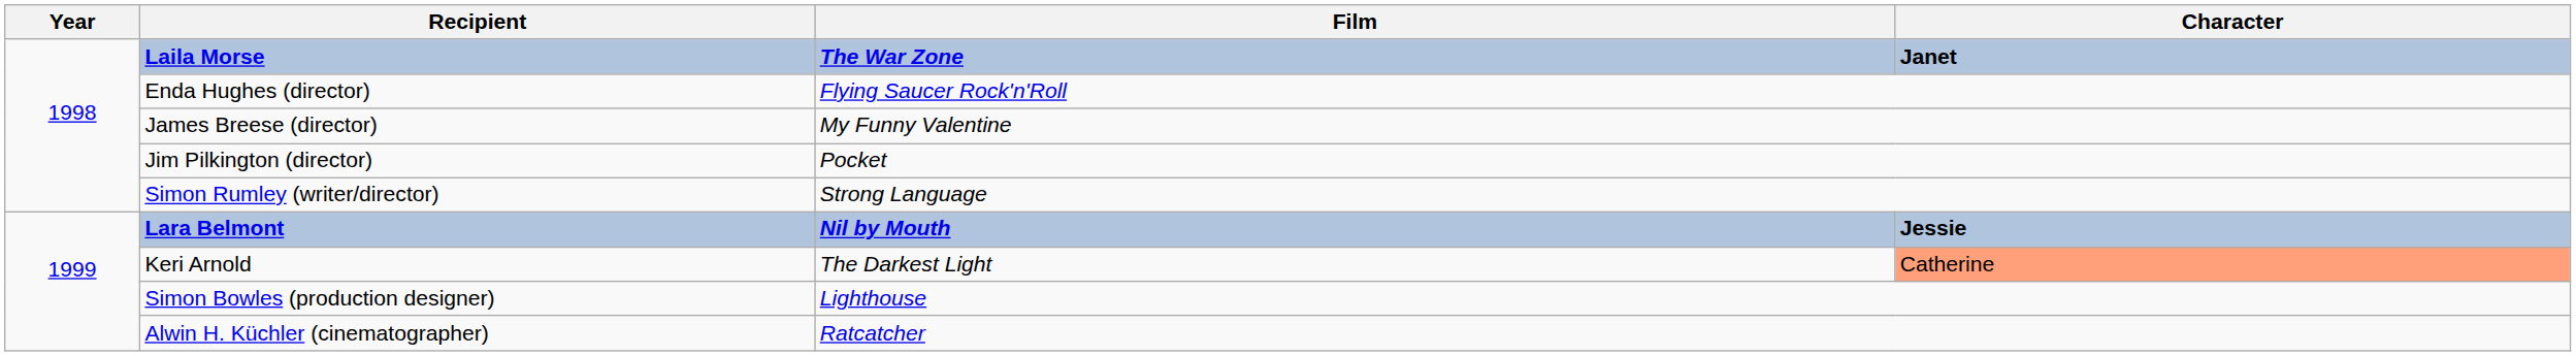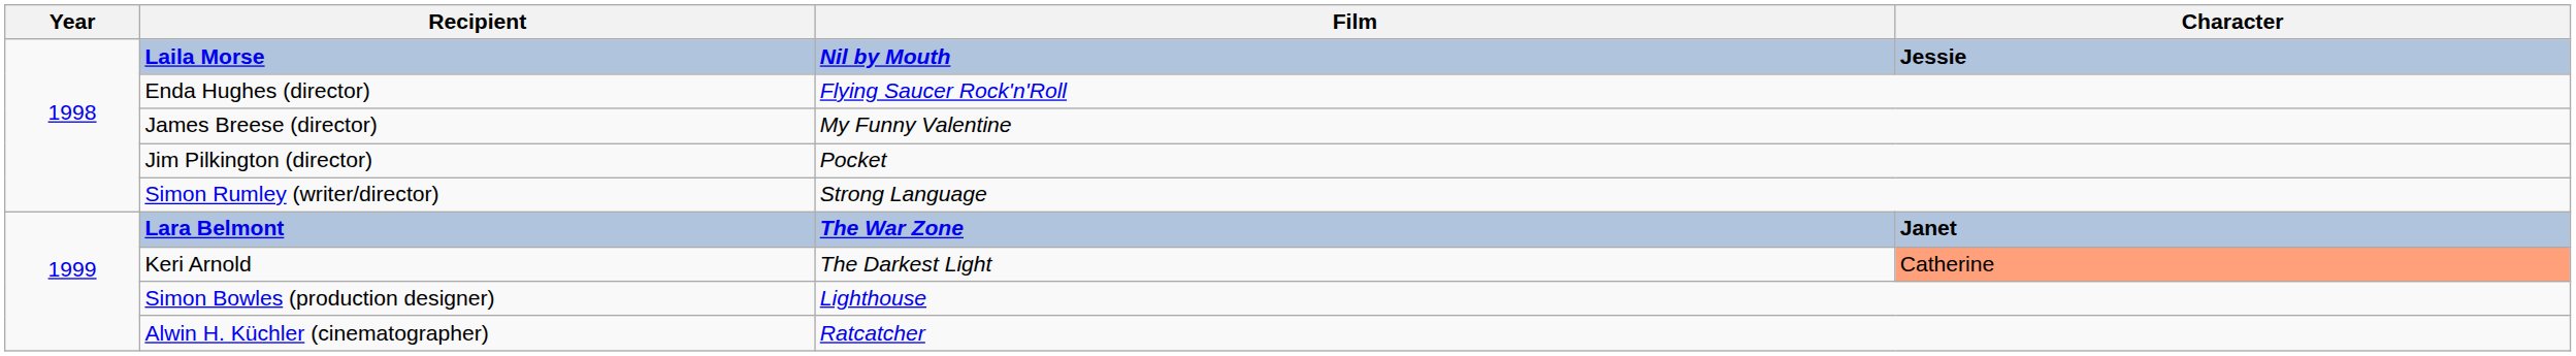 <table class="wikitable" width="95%" cellpadding="5">
 <tr>
 <th width="5%">Year</th>
 <th width="25%">Recipient</th>
 <th width="40%">Film</th>
 <th width="25%">Character</th>
 </tr>
 <tr>
 <td rowspan="5" style="text-align:center;"><a href='#'>1998</a><br><br></td>
 <td style="background:#B0C4DE"><strong><a href='#'>Laila Morse</a></strong></td>
-<td style="background:#B0C4DE"><strong><em><a href='#'>The War Zone</a></em></strong></td>
-<td style="background:#B0C4DE"><strong>Janet</strong></td>
+<td style="background:#B0C4DE"><strong><em><a href='#'>Nil by Mouth</a></em></strong></td>
+<td style="background:#B0C4DE"><strong>Jessie</strong></td>
 </tr>
 <tr>
 <td>Enda Hughes (director)</td>
 <td colspan="2"><em><a href='#'>Flying Saucer Rock'n'Roll</a></em></td>
 </tr>
 <tr>
 <td>James Breese (director)</td>
 <td colspan="2"><em>My Funny Valentine</em></td>
 </tr>
 <tr>
 <td>Jim Pilkington (director)</td>
 <td colspan="2"><em>Pocket</em></td>
 </tr>
 <tr>
 <td><a href='#'>Simon Rumley</a> (writer/director)</td>
 <td colspan="2"><em>Strong Language</em></td>
 </tr>
 <tr>
 <td rowspan="4" style="text-align:center;"><a href='#'>1999</a><br><br></td>
 <td style="background:#B0C4DE"><strong><a href='#'>Lara Belmont</a></strong></td>
-<td style="background:#B0C4DE"><strong><em><a href='#'>Nil by Mouth</a></em></strong></td>
-<td style="background:#B0C4DE"><strong>Jessie</strong></td>
+<td style="background:#B0C4DE"><strong><em><a href='#'>The War Zone</a></em></strong></td>
+<td style="background:#B0C4DE"><strong>Janet</strong></td>
 </tr>
 <tr>
 <td>Keri Arnold</td>
 <td><em>The Darkest Light</em></td>
 <td style="background: lightsalmon;">Catherine</td>
 </tr>
 <tr>
 <td><a href='#'>Simon Bowles</a> (production designer)</td>
 <td colspan="2"><em><a href='#'>Lighthouse</a></em></td>
 </tr>
 <tr>
 <td><a href='#'>Alwin H. Küchler</a> (cinematographer)</td>
 <td colspan="2"><em><a href='#'>Ratcatcher</a></em></td>
 </tr>
 </table>
